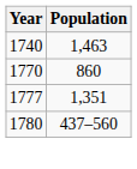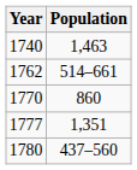 <table class="wikitable" style="text-align:center; float:right;">
 <tr>
 <th>Year</th>
 <th>Population</th>
 </tr>
 <tr>
 <td>1740</td>
 <td>1,463</td>
+</tr>
+<tr>
+<td>1762</td>
+<td>514–661</td>
 </tr>
 <tr>
 <td>1770</td>
 <td>860</td>
 </tr>
 <tr>
 <td>1777</td>
 <td>1,351</td>
 </tr>
 <tr>
 <td>1780</td>
 <td>437–560</td>
 </tr>
 </table>
